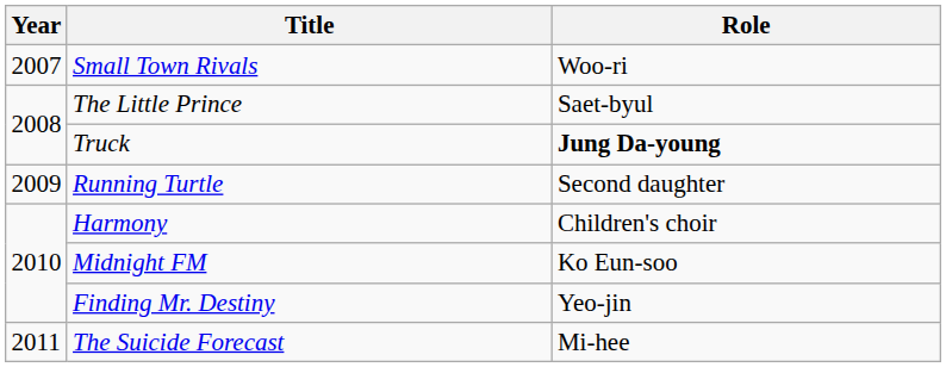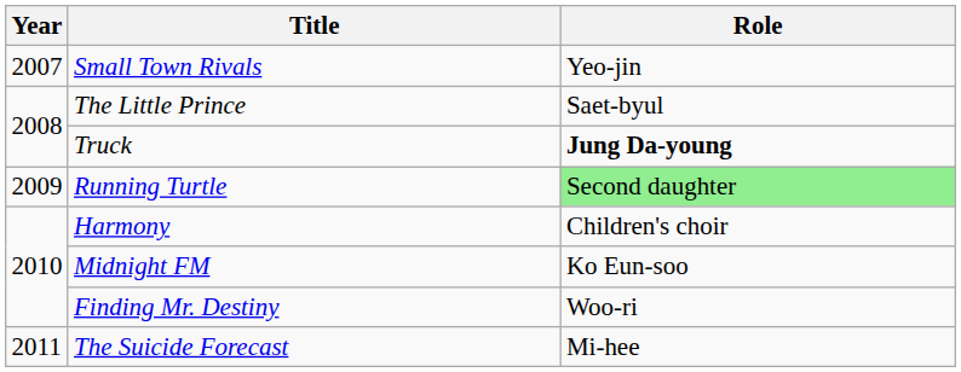 <table class="wikitable" style="width:600px">
 <tr>
 <th width=10>Year</th>
 <th>Title</th>
 <th>Role</th>
 </tr>
 <tr>
 <td>2007</td>
 <td><em><a href='#'>Small Town Rivals</a></em></td>
-<td>Woo-ri</td>
+<td>Yeo-jin</td>
 </tr>
 <tr>
 <td rowspan=2>2008</td>
 <td><em>The Little Prince</em></td>
 <td>Saet-byul</td>
 </tr>
 <tr>
 <td><em>Truck</em></td>
 <td><strong>Jung Da-young</strong></td>
 </tr>
 <tr>
 <td>2009</td>
 <td><em><a href='#'>Running Turtle</a></em></td>
-<td>Second daughter</td>
+<td style="background: lightgreen;">Second daughter</td>
 </tr>
 <tr>
 <td rowspan=3>2010</td>
 <td><em><a href='#'>Harmony</a></em></td>
 <td>Children's choir</td>
 </tr>
 <tr>
 <td><em><a href='#'>Midnight FM</a></em></td>
 <td>Ko Eun-soo</td>
 </tr>
 <tr>
 <td><em><a href='#'>Finding Mr. Destiny</a></em></td>
-<td>Yeo-jin</td>
+<td>Woo-ri</td>
 </tr>
 <tr>
 <td>2011</td>
 <td><em><a href='#'>The Suicide Forecast</a></em></td>
 <td>Mi-hee</td>
 </tr>
 </table>
